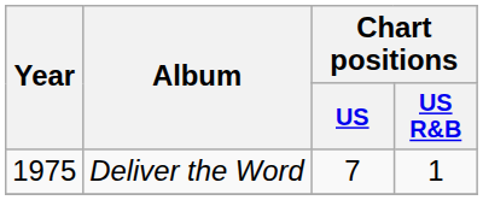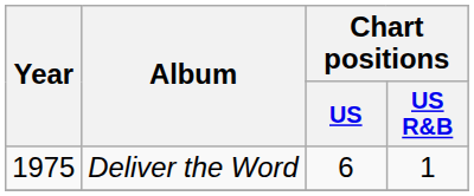 <table class="wikitable" style="text-align:center;">
 <tr>
 <th rowspan="2">Year</th>
 <th rowspan="2">Album</th>
 <th colspan="2">Chart positions</th>
 </tr>
 <tr style="font-size:smaller;">
 <th width="40"><a href='#'>US</a></th>
 <th width="40"><a href='#'>US<br>R&B</a></th>
 </tr>
 <tr>
 <td rowspan="1">1975</td>
 <td align="left"><em>Deliver the Word</em></td>
-<td>7</td>
+<td>6</td>
 <td>1</td>
 </tr>
 <tr>
 </tr>
 </table>
